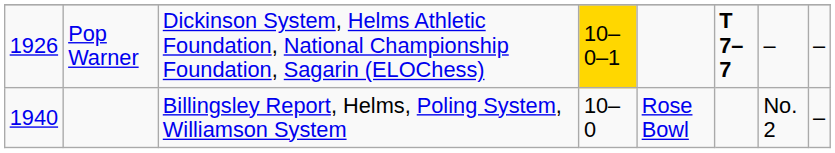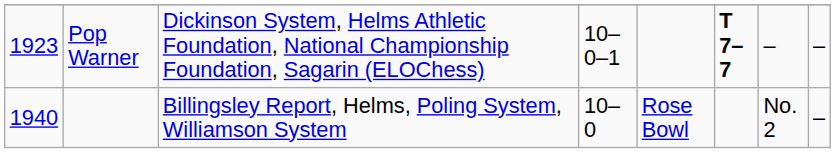 <table class="wikitable">
 <tr>
 </tr>
 <tr>
-<td><a href='#'>1926</a></td>
+<td><a href='#'>1923</a></td>
 <td><a href='#'>Pop Warner</a></td>
 <td><a href='#'>Dickinson System</a>, <a href='#'>Helms Athletic Foundation</a>, <a href='#'>National Championship Foundation</a>, <a href='#'>Sagarin (ELOChess)</a></td>
-<td style="background: gold;">10–0–1</td>
+<td>10–0–1</td>
 <td></td>
 <td><strong>T 7–7</strong></td>
 <td>–</td>
 <td>–</td>
 </tr>
 <tr>
 <td><a href='#'>1940</a></td>
 <td></td>
 <td><a href='#'>Billingsley Report</a>, Helms, <a href='#'>Poling System</a>, <a href='#'>Williamson System</a></td>
 <td>10–0</td>
 <td><a href='#'>Rose Bowl</a></td>
 <td></td>
 <td>No. 2</td>
 <td>–</td>
 </tr>
 </table>
